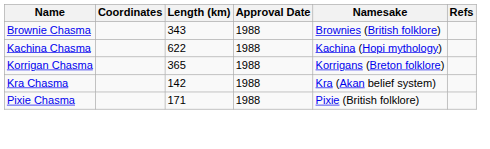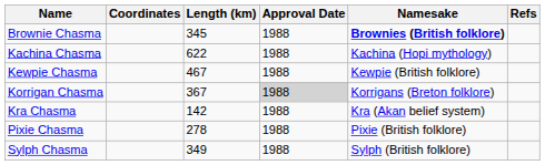 <table class="wikitable">
 <tr>
 <th>Name</th>
 <th>Coordinates</th>
 <th>Length (km)</th>
 <th>Approval Date</th>
 <th>Namesake</th>
 <th>Refs</th>
 </tr>
 <tr>
 <td><a href='#'>Brownie Chasma</a></td>
 <td></td>
-<td>343</td>
+<td>345</td>
 <td>1988</td>
-<td><a href='#'>Brownies</a> (<a href='#'>British folklore</a>)</td>
+<td><strong><a href='#'>Brownies</a> (<a href='#'>British folklore</a>)</strong></td>
 <td></td>
 </tr>
 <tr>
 <td><a href='#'>Kachina Chasma</a></td>
 <td></td>
 <td>622</td>
 <td>1988</td>
 <td><a href='#'>Kachina</a> (<a href='#'>Hopi mythology</a>)</td>
 <td></td>
 </tr>
 <tr>
+<td><a href='#'>Kewpie Chasma</a></td>
+<td></td>
+<td>467</td>
+<td>1988</td>
+<td><a href='#'>Kewpie</a> (British folklore)</td>
+<td></td>
+</tr>
+<tr>
 <td><a href='#'>Korrigan Chasma</a></td>
 <td></td>
-<td>365</td>
-<td>1988</td>
+<td>367</td>
+<td style="background: lightgrey;">1988</td>
 <td><a href='#'>Korrigans</a> (<a href='#'>Breton folklore</a>)</td>
 <td></td>
 </tr>
 <tr>
 <td><a href='#'>Kra Chasma</a></td>
 <td></td>
 <td>142</td>
 <td>1988</td>
 <td><a href='#'>Kra</a> (<a href='#'>Akan</a> belief system)</td>
 <td></td>
 </tr>
 <tr>
 <td><a href='#'>Pixie Chasma</a></td>
 <td></td>
-<td>171</td>
+<td>278</td>
 <td>1988</td>
 <td><a href='#'>Pixie</a> (British folklore)</td>
 <td></td>
 </tr>
+<tr>
+<td><a href='#'>Sylph Chasma</a></td>
+<td></td>
+<td>349</td>
+<td>1988</td>
+<td><a href='#'>Sylph</a> (British folklore)</td>
+<td></td>
+</tr>
 </table>
